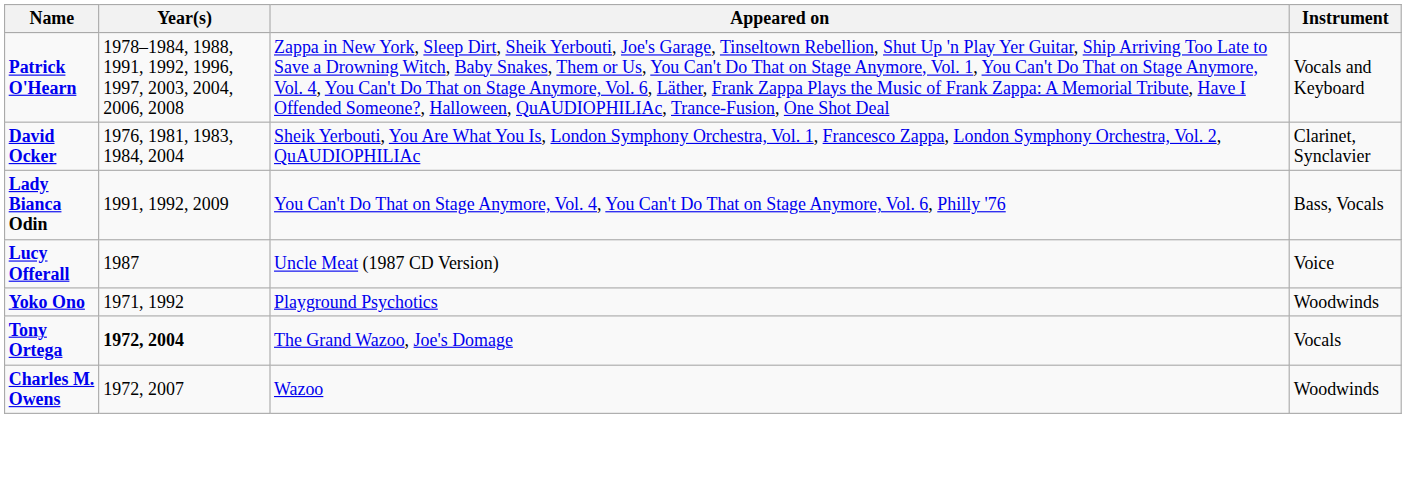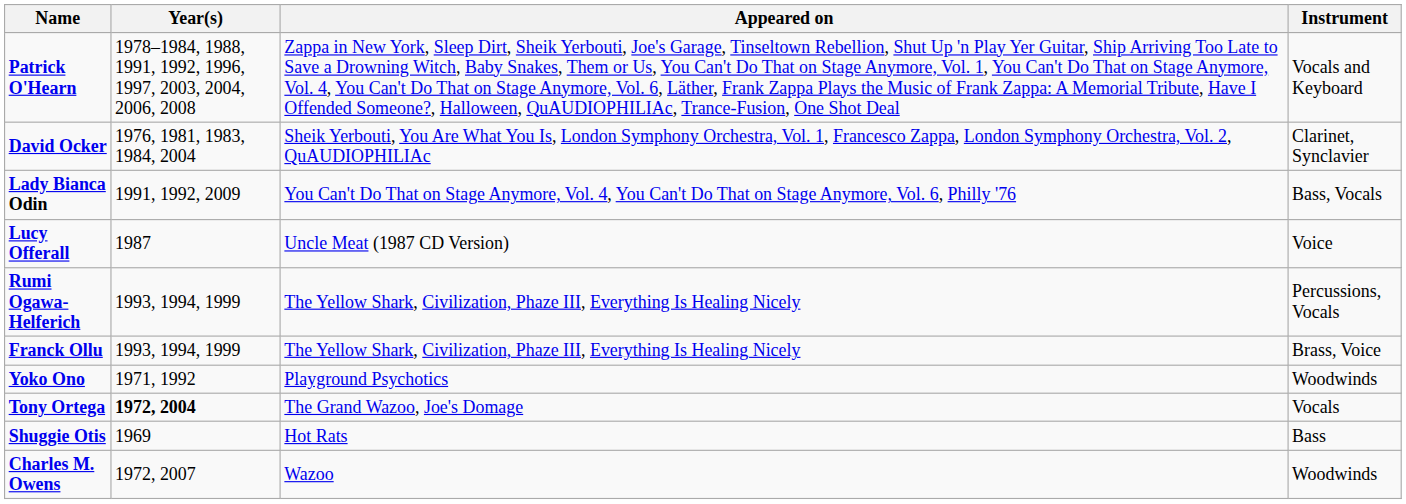 <table class="wikitable">
 <tr>
 <th>Name</th>
 <th>Year(s)</th>
 <th>Appeared on</th>
 <th>Instrument</th>
 </tr>
 <tr>
 <td><strong><a href='#'>Patrick O'Hearn</a></strong></td>
 <td>1978–1984, 1988, 1991, 1992, 1996, 1997, 2003, 2004, 2006, 2008</td>
 <td><a href='#'>Zappa in New York</a>, <a href='#'>Sleep Dirt</a>, <a href='#'>Sheik Yerbouti</a>, <a href='#'>Joe's Garage</a>, <a href='#'>Tinseltown Rebellion</a>, <a href='#'>Shut Up 'n Play Yer Guitar</a>, <a href='#'>Ship Arriving Too Late to Save a Drowning Witch</a>, <a href='#'>Baby Snakes</a>, <a href='#'>Them or Us</a>, <a href='#'>You Can't Do That on Stage Anymore, Vol. 1</a>, <a href='#'>You Can't Do That on Stage Anymore, Vol. 4</a>, <a href='#'>You Can't Do That on Stage Anymore, Vol. 6</a>, <a href='#'>Läther</a>, <a href='#'>Frank Zappa Plays the Music of Frank Zappa: A Memorial Tribute</a>, <a href='#'>Have I Offended Someone?</a>, <a href='#'>Halloween</a>, <a href='#'>QuAUDIOPHILIAc</a>, <a href='#'>Trance-Fusion</a>, <a href='#'>One Shot Deal</a></td>
 <td>Vocals and Keyboard</td>
 </tr>
 <tr>
 <td><strong><a href='#'>David Ocker</a></strong></td>
 <td>1976, 1981, 1983, 1984, 2004</td>
 <td><a href='#'>Sheik Yerbouti</a>, <a href='#'>You Are What You Is</a>, <a href='#'>London Symphony Orchestra, Vol. 1</a>, <a href='#'>Francesco Zappa</a>, <a href='#'>London Symphony Orchestra, Vol. 2</a>, <a href='#'>QuAUDIOPHILIAc</a></td>
 <td>Clarinet, Synclavier</td>
 </tr>
 <tr>
 <td><strong><a href='#'>Lady Bianca</a> Odin</strong></td>
 <td>1991, 1992, 2009</td>
 <td><a href='#'>You Can't Do That on Stage Anymore, Vol. 4</a>, <a href='#'>You Can't Do That on Stage Anymore, Vol. 6</a>, <a href='#'>Philly '76</a></td>
 <td>Bass, Vocals</td>
 </tr>
 <tr>
 <td><strong><a href='#'>Lucy Offerall</a></strong></td>
 <td>1987</td>
 <td><a href='#'>Uncle Meat</a> (1987 CD Version)</td>
 <td>Voice</td>
 </tr>
 <tr>
+<td><strong><a href='#'>Rumi Ogawa-Helferich</a></strong></td>
+<td>1993, 1994, 1999</td>
+<td><a href='#'>The Yellow Shark</a>, <a href='#'>Civilization, Phaze III</a>, <a href='#'>Everything Is Healing Nicely</a></td>
+<td>Percussions, Vocals</td>
+</tr>
+<tr>
+<td><strong><a href='#'>Franck Ollu</a></strong></td>
+<td>1993, 1994, 1999</td>
+<td><a href='#'>The Yellow Shark</a>, <a href='#'>Civilization, Phaze III</a>, <a href='#'>Everything Is Healing Nicely</a></td>
+<td>Brass, Voice</td>
+</tr>
+<tr>
 <td><strong><a href='#'>Yoko Ono</a></strong></td>
 <td>1971, 1992</td>
 <td><a href='#'>Playground Psychotics</a></td>
 <td>Woodwinds</td>
 </tr>
 <tr>
 <td><strong><a href='#'>Tony Ortega</a></strong></td>
 <td><strong>1972, 2004</strong></td>
 <td><a href='#'>The Grand Wazoo</a>, <a href='#'>Joe's Domage</a></td>
 <td>Vocals</td>
 </tr>
 <tr>
+<td><strong><a href='#'>Shuggie Otis</a></strong></td>
+<td>1969</td>
+<td><a href='#'>Hot Rats</a></td>
+<td>Bass</td>
+</tr>
+<tr>
 <td><strong><a href='#'>Charles M. Owens</a></strong></td>
 <td>1972, 2007</td>
 <td><a href='#'>Wazoo</a></td>
 <td>Woodwinds</td>
 </tr>
 </table>
